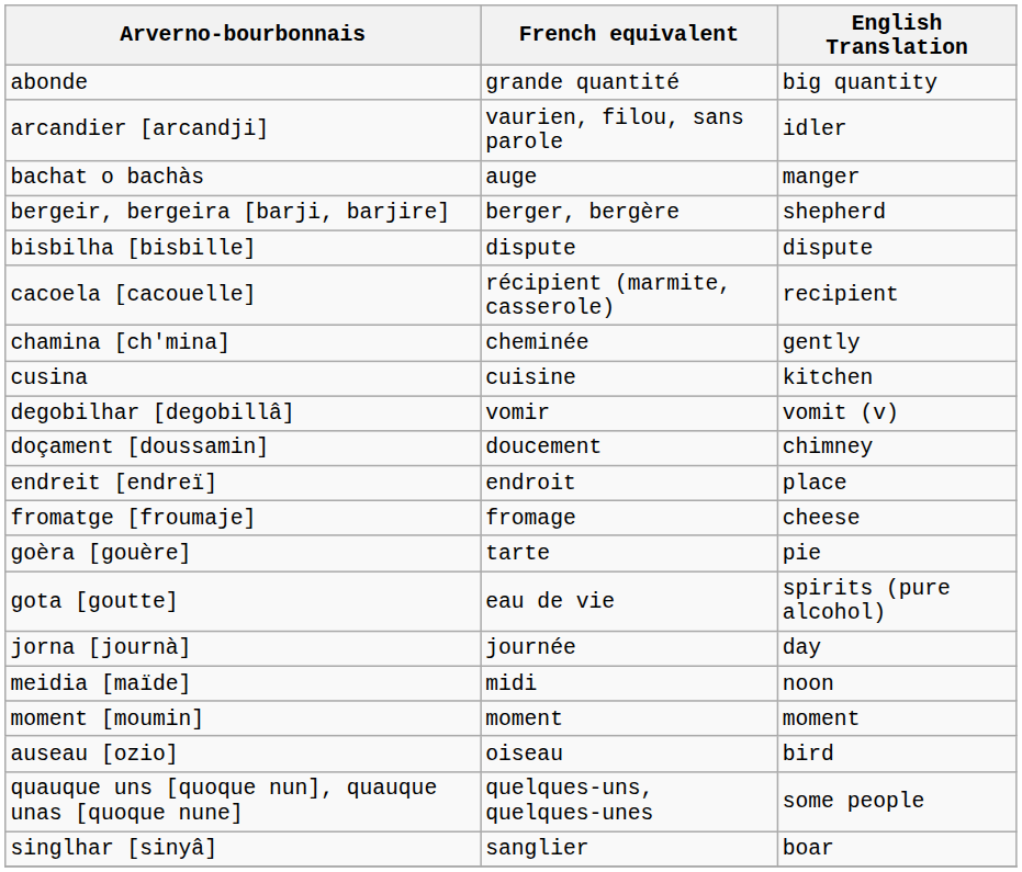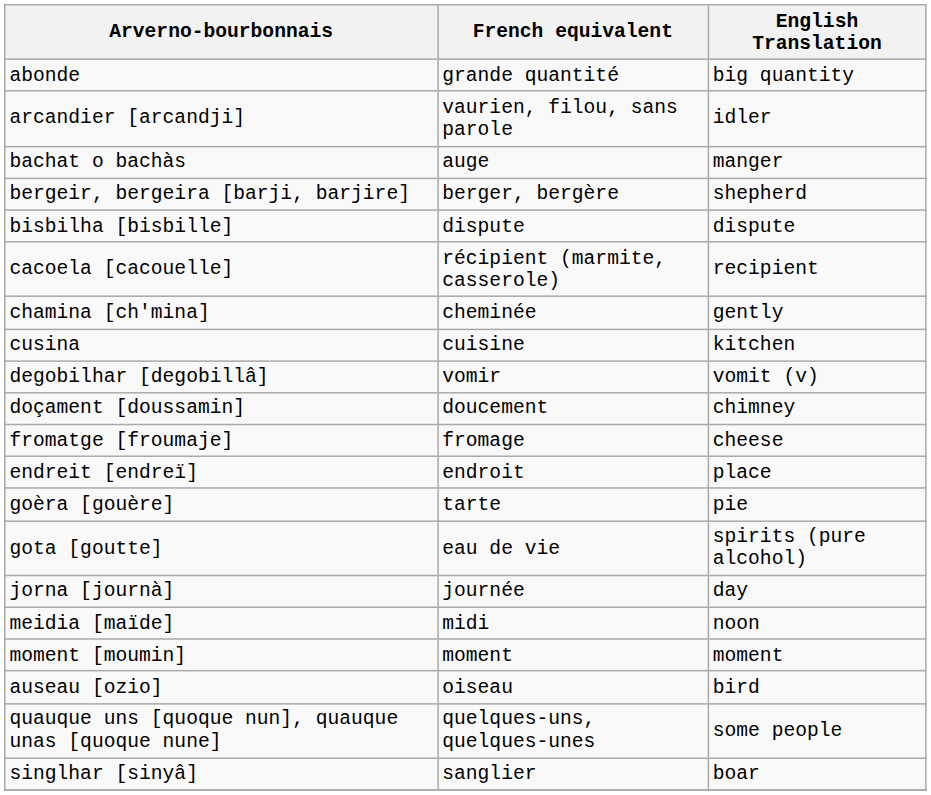 <table class="wikitable">
 <tr>
 <th>Arverno-bourbonnais</th>
 <th>French equivalent</th>
 <th>English Translation</th>
 </tr>
 <tr>
 <td>abonde</td>
 <td>grande quantité</td>
 <td>big quantity</td>
 </tr>
 <tr>
 <td>arcandier [arcandji]</td>
 <td>vaurien, filou, sans parole</td>
 <td>idler</td>
 </tr>
 <tr>
 <td>bachat o bachàs</td>
 <td>auge</td>
 <td>manger</td>
 </tr>
 <tr>
 <td>bergeir, bergeira [barji, barjire]</td>
 <td>berger, bergère</td>
 <td>shepherd</td>
 </tr>
 <tr>
 <td>bisbilha [bisbille]</td>
 <td>dispute</td>
 <td>dispute</td>
 </tr>
 <tr>
 <td>cacoela [cacouelle]</td>
 <td>récipient (marmite, casserole)</td>
 <td>recipient</td>
 </tr>
 <tr>
 <td>chamina [ch'mina]</td>
 <td>cheminée</td>
 <td>gently</td>
 </tr>
 <tr>
 <td>cusina</td>
 <td>cuisine</td>
 <td>kitchen</td>
 </tr>
 <tr>
 <td>degobilhar [degobillâ]</td>
 <td>vomir</td>
 <td>vomit (v)</td>
 </tr>
 <tr>
 <td>doçament [doussamin]</td>
 <td>doucement</td>
 <td>chimney</td>
 </tr>
 <tr>
+<td>fromatge [froumaje]</td>
+<td>fromage</td>
+<td>cheese</td>
+</tr>
+<tr>
 <td>endreit [endreï]</td>
 <td>endroit</td>
 <td>place</td>
-</tr>
-<tr>
-<td>fromatge [froumaje]</td>
-<td>fromage</td>
-<td>cheese</td>
 </tr>
 <tr>
 <td>goèra [gouère]</td>
 <td>tarte</td>
 <td>pie</td>
 </tr>
 <tr>
 <td>gota [goutte]</td>
 <td>eau de vie</td>
 <td>spirits (pure alcohol)</td>
 </tr>
 <tr>
 <td>jorna [journà]</td>
 <td>journée</td>
 <td>day</td>
 </tr>
 <tr>
 <td>meidia [maïde]</td>
 <td>midi</td>
 <td>noon</td>
 </tr>
 <tr>
 <td>moment [moumin]</td>
 <td>moment</td>
 <td>moment</td>
 </tr>
 <tr>
 <td>auseau [ozio]</td>
 <td>oiseau</td>
 <td>bird</td>
 </tr>
 <tr>
 <td>quauque uns [quoque nun], quauque unas [quoque nune]</td>
 <td>quelques-uns, quelques-unes</td>
 <td>some people</td>
 </tr>
 <tr>
 <td>singlhar [sinyâ]</td>
 <td>sanglier</td>
 <td>boar</td>
 </tr>
 <tr>
 </tr>
 </table>
